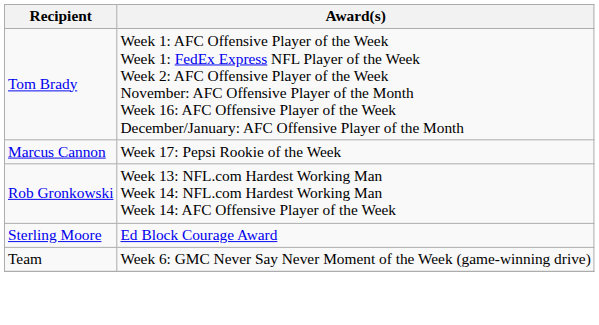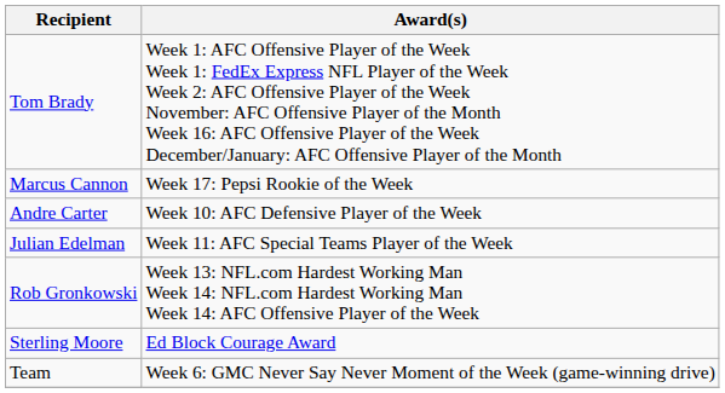 <table class="wikitable">
 <tr>
 <th>Recipient</th>
 <th>Award(s)</th>
 </tr>
 <tr>
 <td><a href='#'>Tom Brady</a></td>
 <td>Week 1: AFC Offensive Player of the Week<br>Week 1: <a href='#'>FedEx Express</a> NFL Player of the Week<br>Week 2: AFC Offensive Player of the Week<br>November: AFC Offensive Player of the Month<br>Week 16: AFC Offensive Player of the Week<br>December/January: AFC Offensive Player of the Month</td>
 </tr>
 <tr>
 <td><a href='#'>Marcus Cannon</a></td>
 <td>Week 17: Pepsi Rookie of the Week</td>
+</tr>
+<tr>
+<td><a href='#'>Andre Carter</a></td>
+<td>Week 10: AFC Defensive Player of the Week</td>
+</tr>
+<tr>
+<td><a href='#'>Julian Edelman</a></td>
+<td>Week 11: AFC Special Teams Player of the Week</td>
 </tr>
 <tr>
 <td><a href='#'>Rob Gronkowski</a></td>
 <td>Week 13: NFL.com Hardest Working Man<br>Week 14: NFL.com Hardest Working Man<br>Week 14: AFC Offensive Player of the Week</td>
 </tr>
 <tr>
 <td><a href='#'>Sterling Moore</a></td>
 <td><a href='#'>Ed Block Courage Award</a></td>
 </tr>
 <tr>
 <td>Team</td>
 <td>Week 6: GMC Never Say Never Moment of the Week (game-winning drive)</td>
 </tr>
 <tr>
 </tr>
 </table>
